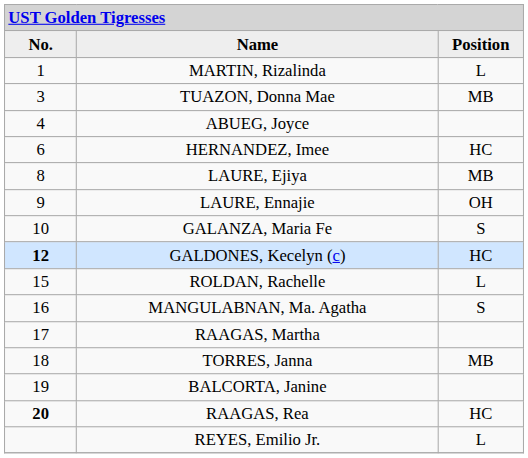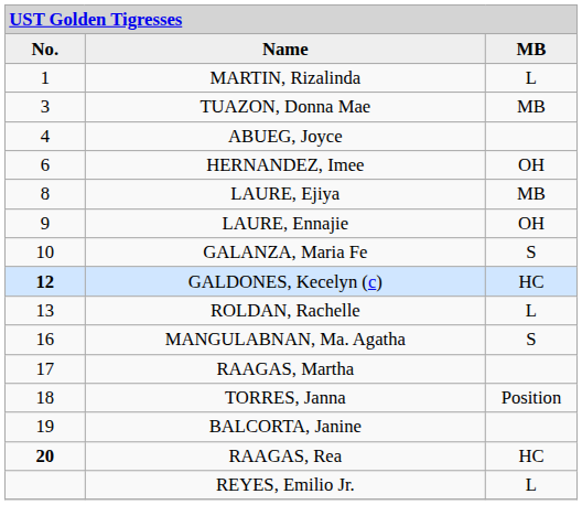 <table class='wikitable mw-collapsible mw-collapsed' border=" none" style="text-align: center; width: 500px">
 <tr>
 <th style="background:#D4D4D4; text-align:left;" colspan=3><a href='#'>UST Golden Tigresses</a></th>
 </tr>
 <tr style="background:#EEEEEE; font-weight:bold;">
 <td width=10%>No.</td>
 <td width=50%>Name</td>
-<td width=10%>Position</td>
+<td>MB</td>
 </tr>
 <tr>
 <td>1</td>
 <td>MARTIN, Rizalinda</td>
 <td>L</td>
 </tr>
 <tr>
 <td>3</td>
 <td>TUAZON, Donna Mae</td>
 <td>MB</td>
 </tr>
 <tr>
 <td>4</td>
 <td>ABUEG, Joyce</td>
 <td></td>
 </tr>
 <tr>
 <td>6</td>
 <td>HERNANDEZ, Imee</td>
-<td>HC</td>
+<td>OH</td>
 </tr>
 <tr>
 <td>8</td>
 <td>LAURE, Ejiya</td>
 <td>MB</td>
 </tr>
 <tr>
 <td>9</td>
 <td>LAURE, Ennajie</td>
 <td>OH</td>
 </tr>
 <tr>
 <td>10</td>
 <td>GALANZA, Maria Fe</td>
 <td>S</td>
 </tr>
 <tr style="background:#D0E6FF;">
 <td><strong>12</strong></td>
 <td>GALDONES, Kecelyn (<a href='#'>c</a>)</td>
 <td>HC</td>
 </tr>
 <tr>
-<td>15</td>
+<td>13</td>
 <td>ROLDAN, Rachelle</td>
 <td>L</td>
 </tr>
 <tr>
 <td>16</td>
 <td>MANGULABNAN, Ma. Agatha</td>
 <td>S</td>
 </tr>
 <tr>
 <td>17</td>
 <td>RAAGAS, Martha</td>
 <td></td>
 </tr>
 <tr>
 <td>18</td>
 <td>TORRES, Janna</td>
-<td>MB</td>
+<td width=10%>Position</td>
 </tr>
 <tr>
 <td>19</td>
 <td>BALCORTA, Janine</td>
 <td></td>
 </tr>
 <tr>
 <td><strong>20</strong></td>
 <td>RAAGAS, Rea</td>
 <td>HC</td>
 </tr>
 <tr>
 <td></td>
 <td>REYES, Emilio Jr.</td>
 <td>L</td>
 </tr>
 <tr>
 </tr>
 </table>
